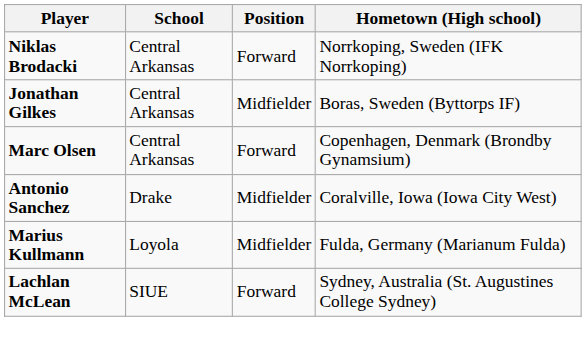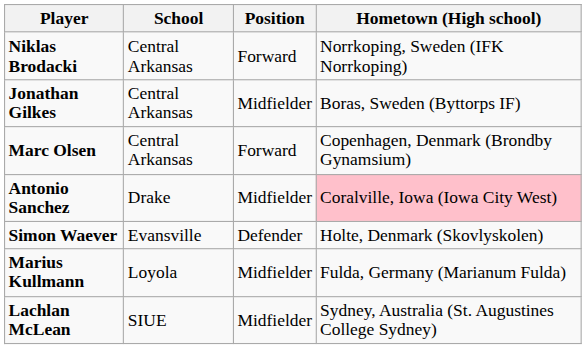 <table class="wikitable sortable" style="text-align: left; width:60%">
 <tr>
 <th>Player</th>
 <th>School</th>
 <th>Position</th>
 <th>Hometown (High school)</th>
 </tr>
 <tr>
 <td><strong>Niklas Brodacki</strong></td>
 <td>Central Arkansas</td>
 <td>Forward</td>
 <td>Norrkoping, Sweden (IFK Norrkoping)</td>
 </tr>
 <tr>
 <td><strong>Jonathan Gilkes </strong></td>
 <td>Central Arkansas</td>
 <td>Midfielder</td>
 <td>Boras, Sweden (Byttorps IF)</td>
 </tr>
 <tr>
 <td><strong>Marc Olsen </strong></td>
 <td>Central Arkansas</td>
 <td>Forward</td>
 <td>Copenhagen, Denmark (Brondby Gynamsium)</td>
 </tr>
 <tr>
 <td><strong>Antonio Sanchez </strong></td>
 <td>Drake</td>
 <td>Midfielder</td>
-<td>Coralville, Iowa (Iowa City West)</td>
+<td style="background: pink;">Coralville, Iowa (Iowa City West)</td>
+</tr>
+<tr>
+<td><strong>Simon Waever </strong></td>
+<td>Evansville</td>
+<td>Defender</td>
+<td>Holte, Denmark (Skovlyskolen)</td>
 </tr>
 <tr>
 <td><strong>Marius Kullmann </strong></td>
 <td>Loyola</td>
 <td>Midfielder</td>
 <td>Fulda, Germany (Marianum Fulda)</td>
 </tr>
 <tr>
 <td><strong>Lachlan McLean </strong></td>
 <td>SIUE</td>
-<td>Forward</td>
+<td>Midfielder</td>
 <td>Sydney, Australia (St. Augustines College Sydney)</td>
 </tr>
 </table>
